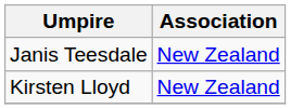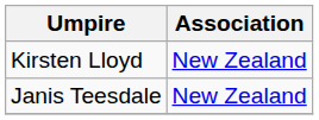 <table class="wikitable collapsible">
 <tr>
 <th>Umpire</th>
 <th>Association</th>
 </tr>
 <tr>
-<td>Janis Teesdale</td>
+<td>Kirsten Lloyd</td>
 <td><a href='#'>New Zealand</a></td>
 </tr>
 <tr>
-<td>Kirsten Lloyd</td>
+<td>Janis Teesdale</td>
 <td><a href='#'>New Zealand</a></td>
 </tr>
 <tr>
 </tr>
 </table>
